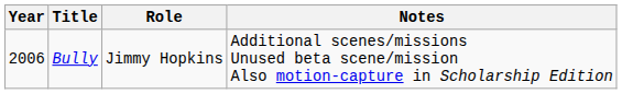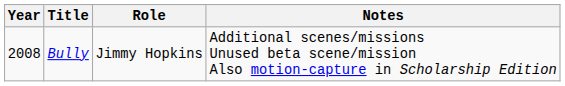 <table class="wikitable sortable">
 <tr>
 <th>Year</th>
 <th>Title</th>
 <th>Role</th>
 <th class="unsortable">Notes</th>
 </tr>
 <tr>
-<td>2006</td>
+<td>2008</td>
 <td><em><a href='#'>Bully</a></em></td>
 <td rowspan="2">Jimmy Hopkins</td>
 <td>Additional scenes/missions<br>Unused beta scene/mission<br>Also <a href='#'>motion-capture</a> in <em>Scholarship Edition</em></td>
 </tr>
 </table>
